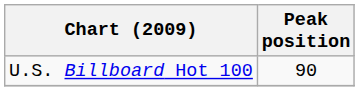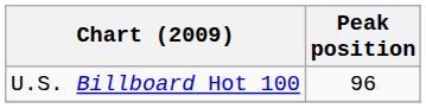 <table class="wikitable">
 <tr>
 <th>Chart (2009)</th>
 <th>Peak<br>position</th>
 </tr>
 <tr>
 <td>U.S. <a href='#'><em>Billboard</em> Hot 100</a></td>
-<td align="center">90</td>
+<td align="center">96</td>
 </tr>
 <tr>
 </tr>
 </table>
